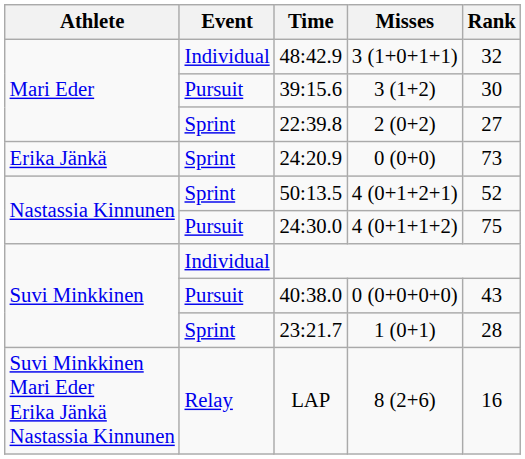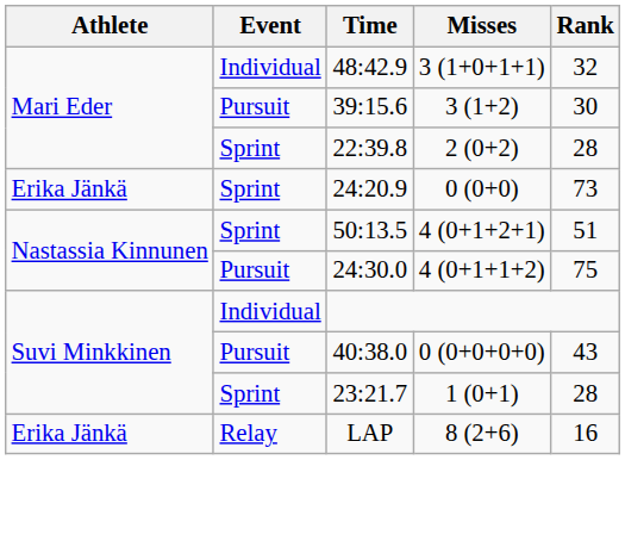 <table class="wikitable" style="font-size:90%">
 <tr>
 <th>Athlete</th>
 <th>Event</th>
 <th>Time</th>
 <th>Misses</th>
 <th>Rank</th>
 </tr>
 <tr align=center>
 <td align=left rowspan=3><a href='#'>Mari Eder</a></td>
 <td align=left><a href='#'>Individual</a></td>
 <td>48:42.9</td>
 <td>3 (1+0+1+1)</td>
 <td>32</td>
 </tr>
 <tr align=center>
 <td align=left><a href='#'>Pursuit</a></td>
 <td>39:15.6</td>
 <td>3 (1+2)</td>
 <td>30</td>
 </tr>
 <tr align=center>
 <td align=left><a href='#'>Sprint</a></td>
 <td>22:39.8</td>
 <td>2 (0+2)</td>
-<td>27</td>
+<td>28</td>
 </tr>
 <tr align=center>
 <td align=left><a href='#'>Erika Jänkä</a></td>
 <td align=left><a href='#'>Sprint</a></td>
 <td>24:20.9</td>
 <td>0 (0+0)</td>
 <td>73</td>
 </tr>
 <tr align=center>
 <td align=left rowspan=2><a href='#'>Nastassia Kinnunen</a></td>
 <td align=left><a href='#'>Sprint</a></td>
 <td>50:13.5</td>
 <td>4 (0+1+2+1)</td>
-<td>52</td>
+<td>51</td>
 </tr>
 <tr align=center>
 <td align=left><a href='#'>Pursuit</a></td>
 <td>24:30.0</td>
 <td>4 (0+1+1+2)</td>
 <td>75</td>
 </tr>
 <tr align=center>
 <td align=left rowspan=3><a href='#'>Suvi Minkkinen</a></td>
 <td align=left><a href='#'>Individual</a></td>
 <td colspan=3></td>
 </tr>
 <tr align=center>
 <td align=left><a href='#'>Pursuit</a></td>
 <td>40:38.0</td>
 <td>0 (0+0+0+0)</td>
 <td>43</td>
 </tr>
 <tr align=center>
 <td align=left><a href='#'>Sprint</a></td>
 <td>23:21.7</td>
 <td>1 (0+1)</td>
 <td>28</td>
 </tr>
 <tr align=center>
-<td align=left><a href='#'>Suvi Minkkinen</a><br><a href='#'>Mari Eder</a><br><a href='#'>Erika Jänkä</a><br><a href='#'>Nastassia Kinnunen</a></td>
+<td align=left><a href='#'>Erika Jänkä</a></td>
 <td align=left><a href='#'>Relay</a></td>
 <td>LAP</td>
 <td>8 (2+6)</td>
 <td>16</td>
 </tr>
 </table>
